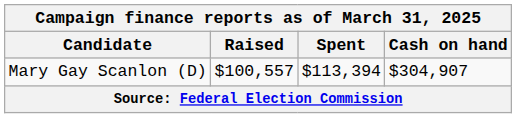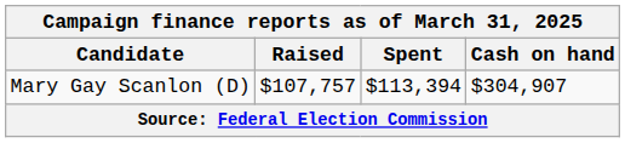 <table class="wikitable sortable">
 <tr>
 <th colspan=4>Campaign finance reports as of March 31, 2025</th>
 </tr>
 <tr style="text-align:center;">
 <th>Candidate</th>
 <th>Raised</th>
 <th>Spent</th>
 <th>Cash on hand</th>
 </tr>
 <tr>
 <td>Mary Gay Scanlon (D)</td>
-<td>$100,557</td>
+<td>$107,757</td>
 <td>$113,394</td>
 <td>$304,907</td>
 </tr>
 <tr>
 <th colspan="4"><small>Source: <a href='#'>Federal Election Commission</a></small></th>
 </tr>
 </table>
